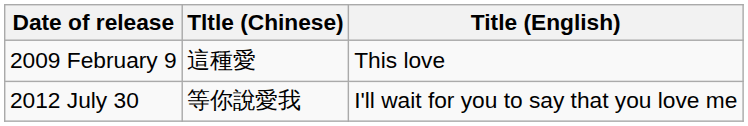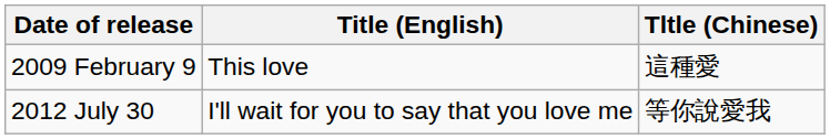 <table class="wikitable">
 <tr>
 <th>Date of release</th>
+<th>Title (English)</th>
 <th>Tltle (Chinese)</th>
-<th>Title (English)</th>
 </tr>
 <tr>
 <td>2009 February 9</td>
+<td>This love</td>
 <td>這種愛</td>
-<td>This love</td>
 </tr>
 <tr>
 <td>2012 July 30</td>
+<td>I'll wait for you to say that you love me</td>
 <td>等你說愛我</td>
-<td>I'll wait for you to say that you love me</td>
 </tr>
 </table>
